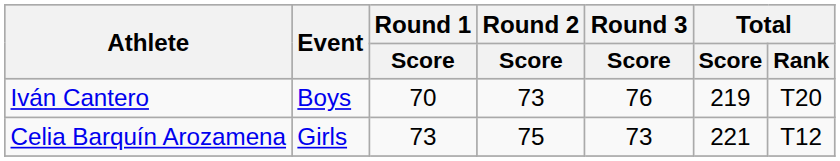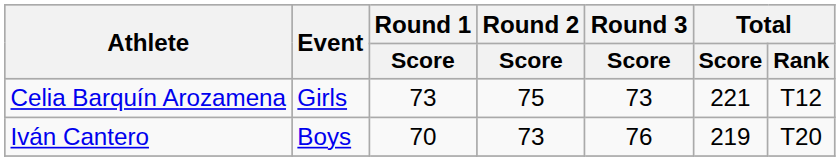 <table class="wikitable" style="font-size:90%">
 <tr>
 <th rowspan="2">Athlete</th>
 <th rowspan="2">Event</th>
 <th>Round 1</th>
 <th>Round 2</th>
 <th>Round 3</th>
 <th colspan="2">Total</th>
 </tr>
 <tr style="font-size:95%">
 <th>Score</th>
 <th>Score</th>
 <th>Score</th>
 <th>Score</th>
 <th>Rank</th>
 </tr>
 <tr align=center>
+<td align=left><a href='#'>Celia Barquín Arozamena</a></td>
+<td align=left><a href='#'>Girls</a></td>
+<td>73</td>
+<td>75</td>
+<td>73</td>
+<td>221</td>
+<td>T12</td>
+</tr>
+<tr align=center>
 <td align=left><a href='#'>Iván Cantero</a></td>
 <td align=left><a href='#'>Boys</a></td>
 <td>70</td>
 <td>73</td>
 <td>76</td>
 <td>219</td>
 <td>T20</td>
 </tr>
-<tr align=center>
-<td align=left><a href='#'>Celia Barquín Arozamena</a></td>
-<td align=left><a href='#'>Girls</a></td>
-<td>73</td>
-<td>75</td>
-<td>73</td>
-<td>221</td>
-<td>T12</td>
-</tr>
 </table>
